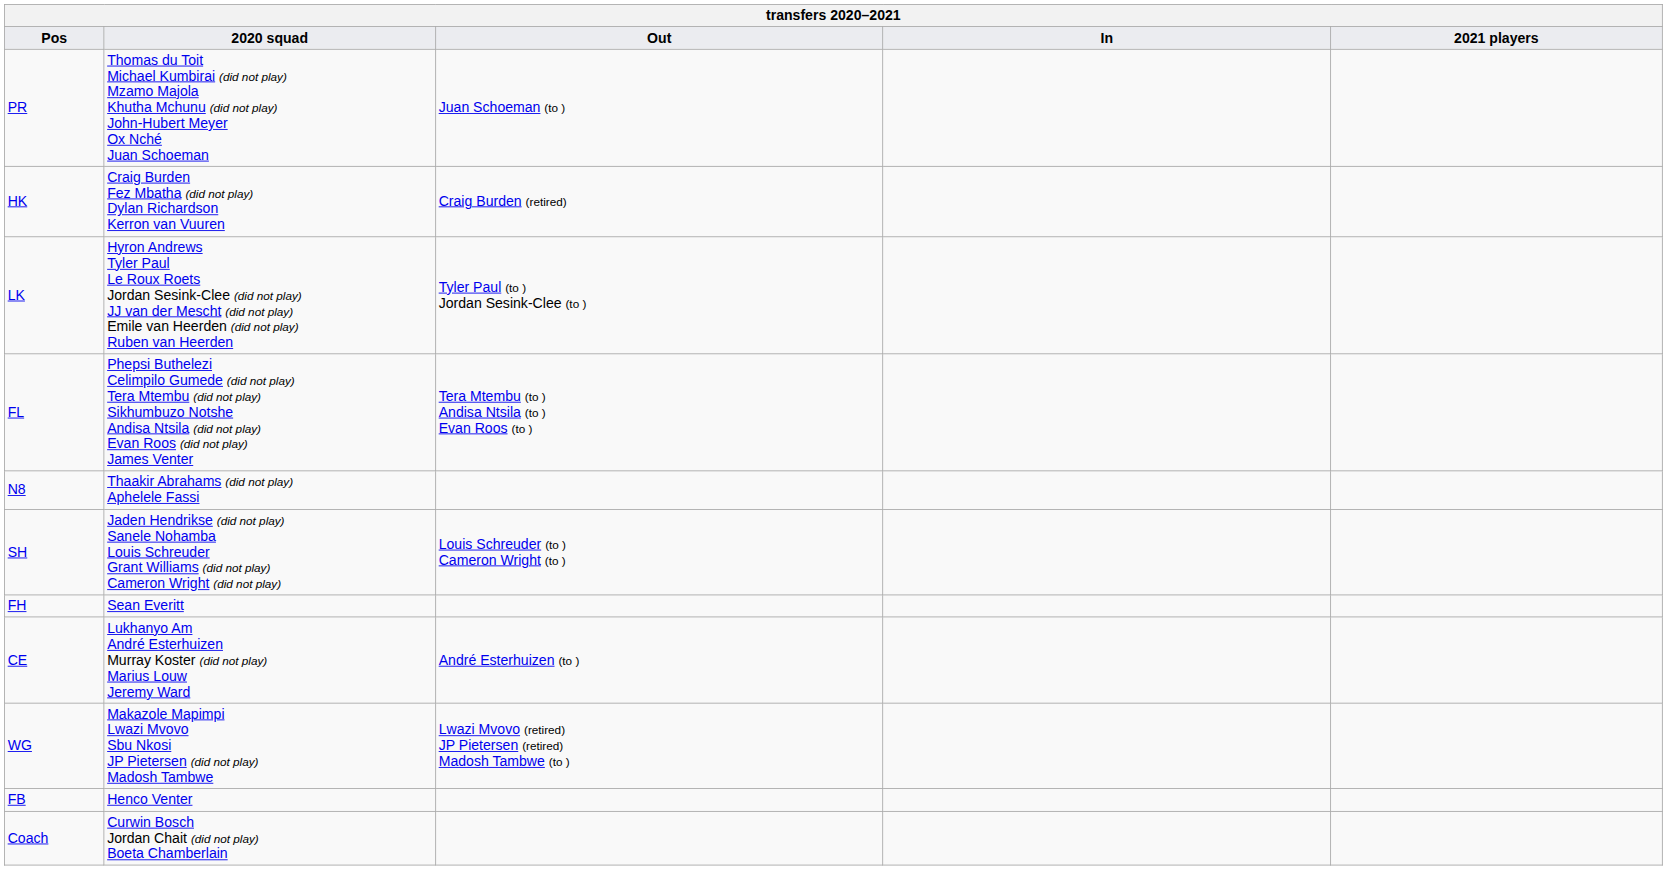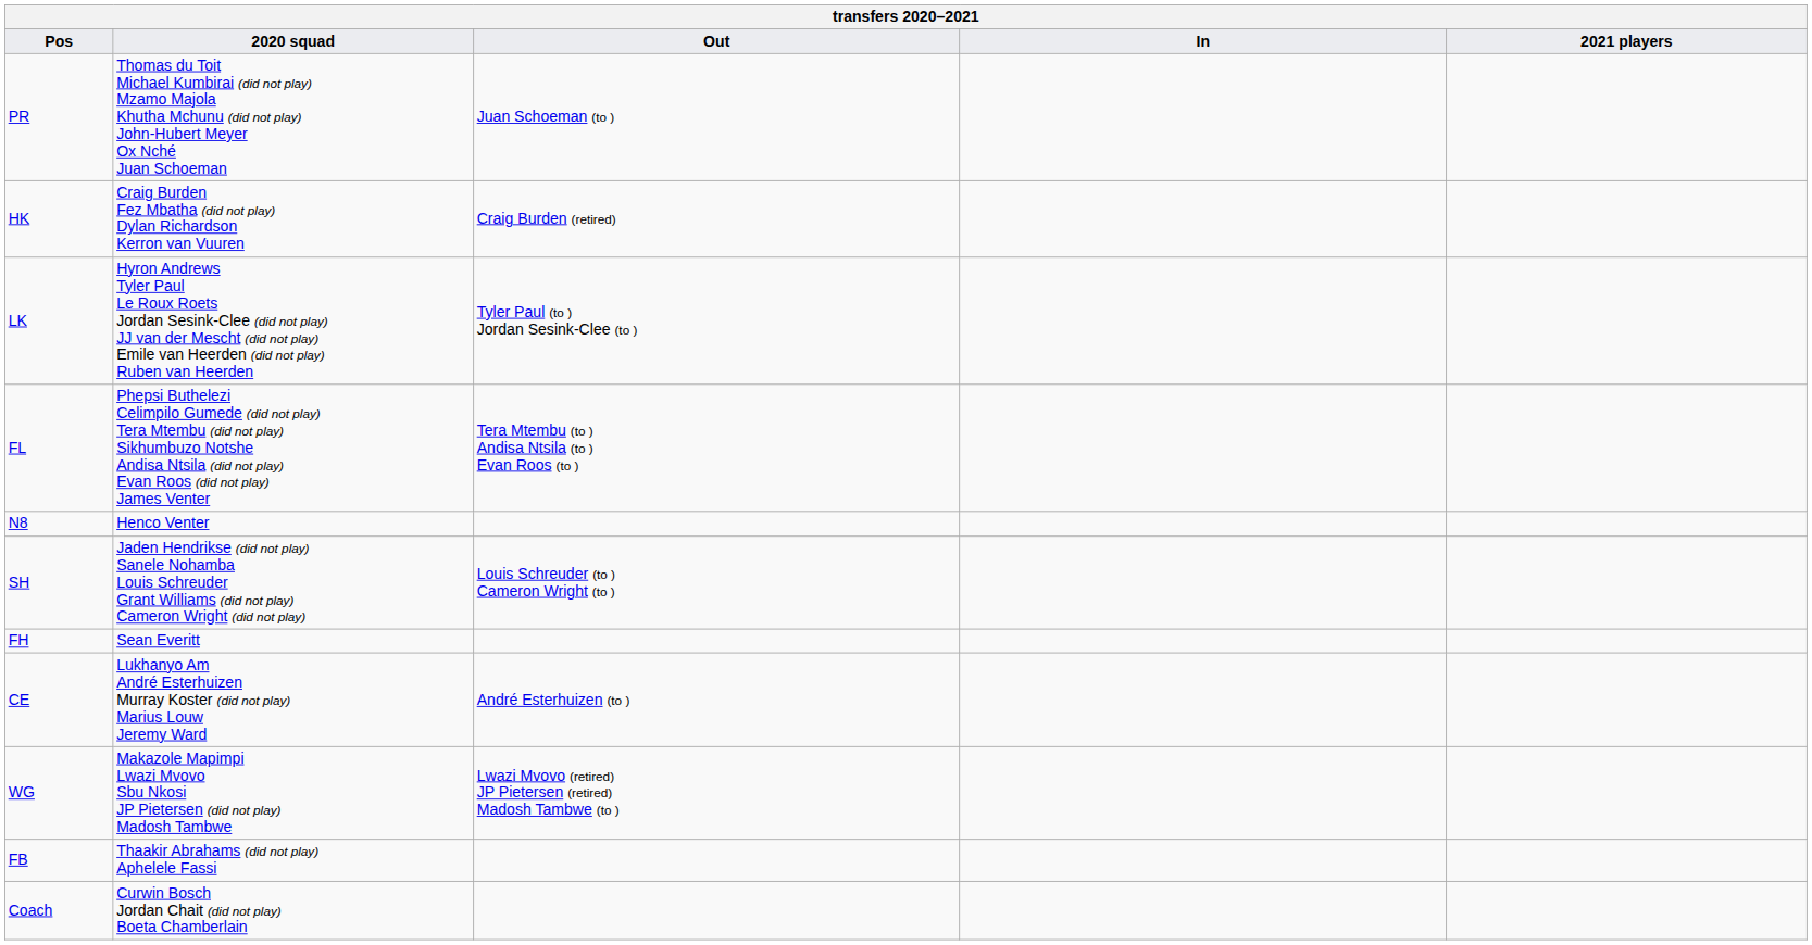 <table class="wikitable" style="text-align: left; width:95%">
 <tr>
 <th colspan="100%"> transfers 2020–2021</th>
 </tr>
 <tr>
 <th style="background:#ebecf0; width:6%;">Pos</th>
 <th style="background:#ebecf0; width:20%;">2020 squad</th>
 <th style="background:#ebecf0; width:27%;">Out</th>
 <th style="background:#ebecf0; width:27%;">In</th>
 <th style="background:#ebecf0; width:20%;">2021 players</th>
 </tr>
 <tr>
 <td><a href='#'>PR</a></td>
 <td> <a href='#'>Thomas du Toit</a> <br> <a href='#'>Michael Kumbirai</a> <small><em>(did not play)</em></small> <br> <a href='#'>Mzamo Majola</a> <br> <a href='#'>Khutha Mchunu</a> <small><em>(did not play)</em></small> <br> <a href='#'>John-Hubert Meyer</a> <br> <a href='#'>Ox Nché</a> <br> <a href='#'>Juan Schoeman</a></td>
 <td>  <a href='#'>Juan Schoeman</a> <small>(to )</small></td>
 <td> </td>
 <td> </td>
 </tr>
 <tr>
 <td><a href='#'>HK</a></td>
 <td> <a href='#'>Craig Burden</a> <br> <a href='#'>Fez Mbatha</a> <small><em>(did not play)</em></small> <br> <a href='#'>Dylan Richardson</a> <br> <a href='#'>Kerron van Vuuren</a></td>
 <td>  <a href='#'>Craig Burden</a> <small>(retired)</small></td>
 <td> </td>
 <td> </td>
 </tr>
 <tr>
 <td><a href='#'>LK</a></td>
 <td> <a href='#'>Hyron Andrews</a> <br> <a href='#'>Tyler Paul</a> <br> <a href='#'>Le Roux Roets</a> <br> Jordan Sesink-Clee <small><em>(did not play)</em></small> <br> <a href='#'>JJ van der Mescht</a> <small><em>(did not play)</em></small> <br> Emile van Heerden <small><em>(did not play)</em></small> <br> <a href='#'>Ruben van Heerden</a></td>
 <td>  <a href='#'>Tyler Paul</a> <small>(to )</small> <br>  Jordan Sesink-Clee <small>(to )</small></td>
 <td> </td>
 <td> </td>
 </tr>
 <tr>
 <td><a href='#'>FL</a></td>
 <td> <a href='#'>Phepsi Buthelezi</a> <br> <a href='#'>Celimpilo Gumede</a> <small><em>(did not play)</em></small> <br> <a href='#'>Tera Mtembu</a> <small><em>(did not play)</em></small> <br> <a href='#'>Sikhumbuzo Notshe</a> <br> <a href='#'>Andisa Ntsila</a> <small><em>(did not play)</em></small> <br> <a href='#'>Evan Roos</a> <small><em>(did not play)</em></small> <br> <a href='#'>James Venter</a></td>
 <td>  <a href='#'>Tera Mtembu</a> <small>(to )</small> <br>  <a href='#'>Andisa Ntsila</a> <small>(to )</small> <br>  <a href='#'>Evan Roos</a> <small>(to )</small></td>
 <td> </td>
 <td> </td>
 </tr>
 <tr>
 <td><a href='#'>N8</a></td>
-<td> <a href='#'>Thaakir Abrahams</a> <small><em>(did not play)</em></small> <br> <a href='#'>Aphelele Fassi</a></td>
+<td> <a href='#'>Henco Venter</a></td>
 <td></td>
 <td> </td>
 <td> </td>
 </tr>
 <tr>
 <td><a href='#'>SH</a></td>
 <td> <a href='#'>Jaden Hendrikse</a> <small><em>(did not play)</em></small> <br> <a href='#'>Sanele Nohamba</a> <br> <a href='#'>Louis Schreuder</a> <br> <a href='#'>Grant Williams</a> <small><em>(did not play)</em></small> <br> <a href='#'>Cameron Wright</a> <small><em>(did not play)</em></small></td>
 <td>  <a href='#'>Louis Schreuder</a> <small>(to )</small> <br>  <a href='#'>Cameron Wright</a> <small>(to )</small></td>
 <td> </td>
 <td> </td>
 </tr>
 <tr>
 <td><a href='#'>FH</a></td>
 <td> <a href='#'>Sean Everitt</a></td>
 <td></td>
 <td> </td>
 <td> </td>
 </tr>
 <tr>
 <td><a href='#'>CE</a></td>
 <td> <a href='#'>Lukhanyo Am</a> <br> <a href='#'>André Esterhuizen</a> <br> Murray Koster <small><em>(did not play)</em></small> <br> <a href='#'>Marius Louw</a> <br> <a href='#'>Jeremy Ward</a></td>
 <td>  <a href='#'>André Esterhuizen</a> <small>(to )</small></td>
 <td> </td>
 <td> </td>
 </tr>
 <tr>
 <td><a href='#'>WG</a></td>
 <td> <a href='#'>Makazole Mapimpi</a> <br> <a href='#'>Lwazi Mvovo</a> <br> <a href='#'>Sbu Nkosi</a> <br> <a href='#'>JP Pietersen</a> <small><em>(did not play)</em></small> <br> <a href='#'>Madosh Tambwe</a></td>
 <td>  <a href='#'>Lwazi Mvovo</a> <small>(retired)</small> <br>  <a href='#'>JP Pietersen</a> <small>(retired)</small> <br>  <a href='#'>Madosh Tambwe</a> <small>(to )</small></td>
 <td> </td>
 <td> </td>
 </tr>
 <tr>
 <td><a href='#'>FB</a></td>
-<td> <a href='#'>Henco Venter</a></td>
+<td> <a href='#'>Thaakir Abrahams</a> <small><em>(did not play)</em></small> <br> <a href='#'>Aphelele Fassi</a></td>
 <td></td>
 <td> </td>
 <td> </td>
 </tr>
 <tr>
 <td><a href='#'>Coach</a></td>
 <td> <a href='#'>Curwin Bosch</a> <br> Jordan Chait <small><em>(did not play)</em></small> <br> <a href='#'>Boeta Chamberlain</a></td>
 <td></td>
 <td> </td>
 <td> </td>
 </tr>
 </table>
